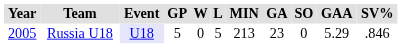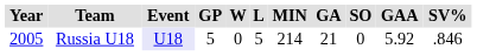 <table BORDER="0" CELLPADDING="2" CELLSPACING="0" width="35%">
 <tr ALIGN="center" bgcolor="#e0e0e0">
 <th>Year</th>
 <th>Team</th>
 <th>Event</th>
 <th>GP</th>
 <th>W</th>
 <th>L</th>
 <th>MIN</th>
 <th>GA</th>
 <th>SO</th>
 <th>GAA</th>
 <th>SV%</th>
 </tr>
 <tr ALIGN="center">
 <td><a href='#'>2005</a></td>
 <td><a href='#'>Russia U18</a></td>
 <td style="background: lavender;"><a href='#'>U18</a></td>
 <td>5</td>
 <td>0</td>
 <td>5</td>
-<td>213</td>
-<td>23</td>
+<td>214</td>
+<td>21</td>
 <td>0</td>
-<td>5.29</td>
+<td>5.92</td>
 <td>.846</td>
 </tr>
 </table>
